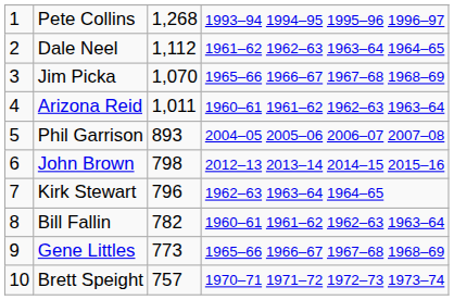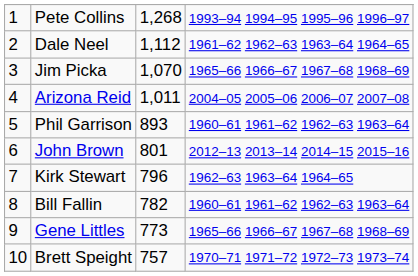 <table class="wikitable">
 <tr>
 </tr>
 <tr>
 <td>1</td>
 <td>Pete Collins</td>
 <td>1,268</td>
 <td style="font-size:80%;"><a href='#'>1993–94</a> <a href='#'>1994–95</a> <a href='#'>1995–96</a> <a href='#'>1996–97</a></td>
 </tr>
 <tr>
 <td>2</td>
 <td>Dale Neel</td>
 <td>1,112</td>
 <td style="font-size:80%;"><a href='#'>1961–62</a> <a href='#'>1962–63</a> <a href='#'>1963–64</a> <a href='#'>1964–65</a></td>
 </tr>
 <tr>
 <td>3</td>
 <td>Jim Picka</td>
 <td>1,070</td>
 <td style="font-size:80%;"><a href='#'>1965–66</a> <a href='#'>1966–67</a> <a href='#'>1967–68</a> <a href='#'>1968–69</a></td>
 </tr>
 <tr>
 <td>4</td>
 <td><a href='#'>Arizona Reid</a></td>
 <td>1,011</td>
-<td style="font-size:80%;"><a href='#'>1960–61</a> <a href='#'>1961–62</a> <a href='#'>1962–63</a> <a href='#'>1963–64</a></td>
+<td style="font-size:80%;"><a href='#'>2004–05</a> <a href='#'>2005–06</a> <a href='#'>2006–07</a> <a href='#'>2007–08</a></td>
 </tr>
 <tr>
 <td>5</td>
 <td>Phil Garrison</td>
 <td>893</td>
-<td style="font-size:80%;"><a href='#'>2004–05</a> <a href='#'>2005–06</a> <a href='#'>2006–07</a> <a href='#'>2007–08</a></td>
+<td style="font-size:80%;"><a href='#'>1960–61</a> <a href='#'>1961–62</a> <a href='#'>1962–63</a> <a href='#'>1963–64</a></td>
 </tr>
 <tr>
 <td>6</td>
 <td><a href='#'>John Brown</a></td>
-<td>798</td>
+<td>801</td>
 <td style="font-size:80%;"><a href='#'>2012–13</a> <a href='#'>2013–14</a> <a href='#'>2014–15</a> <a href='#'>2015–16</a></td>
 </tr>
 <tr>
 <td>7</td>
 <td>Kirk Stewart</td>
 <td>796</td>
 <td style="font-size:80%;"><a href='#'>1962–63</a> <a href='#'>1963–64</a> <a href='#'>1964–65</a></td>
 </tr>
 <tr>
 <td>8</td>
 <td>Bill Fallin</td>
 <td>782</td>
 <td style="font-size:80%;"><a href='#'>1960–61</a> <a href='#'>1961–62</a> <a href='#'>1962–63</a> <a href='#'>1963–64</a></td>
 </tr>
 <tr>
 <td>9</td>
 <td><a href='#'>Gene Littles</a></td>
 <td>773</td>
 <td style="font-size:80%;"><a href='#'>1965–66</a> <a href='#'>1966–67</a> <a href='#'>1967–68</a> <a href='#'>1968–69</a></td>
 </tr>
 <tr>
 <td>10</td>
 <td>Brett Speight</td>
 <td>757</td>
 <td style="font-size:80%;"><a href='#'>1970–71</a> <a href='#'>1971–72</a> <a href='#'>1972–73</a> <a href='#'>1973–74</a></td>
 </tr>
 </table>
